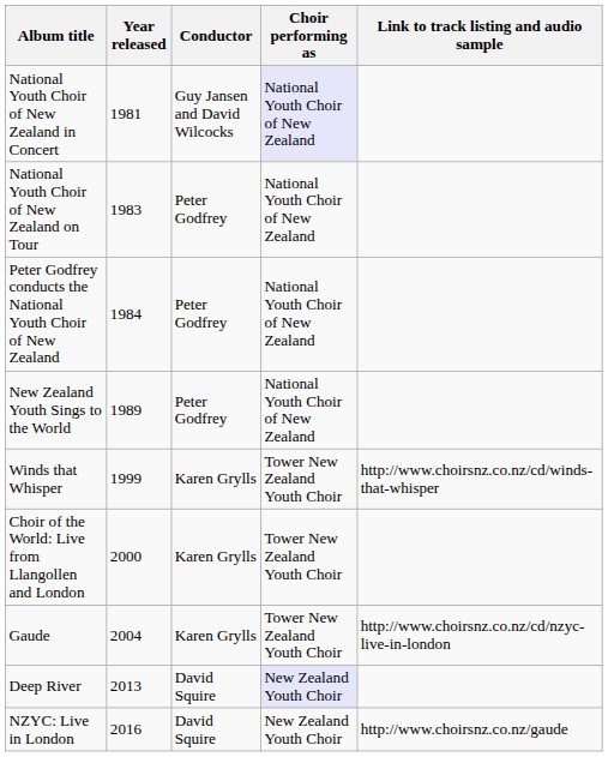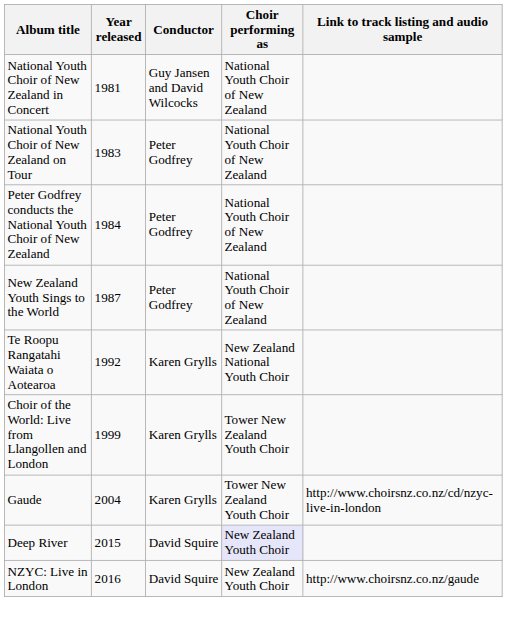 <table class="wikitable">
 <tr>
 <th>Album title</th>
 <th>Year released</th>
 <th>Conductor</th>
 <th>Choir performing as</th>
 <th>Link to track listing and audio sample</th>
 </tr>
 <tr>
 <td>National Youth Choir of New Zealand in Concert</td>
 <td>1981</td>
 <td>Guy Jansen and David Wilcocks</td>
-<td style="background: lavender;">National Youth Choir of New Zealand</td>
+<td>National Youth Choir of New Zealand</td>
 <td></td>
 </tr>
 <tr>
 <td>National Youth Choir of New Zealand on Tour</td>
 <td>1983</td>
 <td>Peter Godfrey</td>
 <td>National Youth Choir of New Zealand</td>
 <td></td>
 </tr>
 <tr>
 <td>Peter Godfrey conducts the National Youth Choir of New Zealand</td>
 <td>1984</td>
 <td>Peter Godfrey</td>
 <td>National Youth Choir of New Zealand</td>
 <td></td>
 </tr>
 <tr>
 <td>New Zealand Youth Sings to the World</td>
-<td>1989</td>
+<td>1987</td>
 <td>Peter Godfrey</td>
 <td>National Youth Choir of New Zealand</td>
 <td></td>
 </tr>
 <tr>
-<td>Winds that Whisper</td>
-<td>1999</td>
+<td>Te Roopu Rangatahi Waiata o Aotearoa</td>
+<td>1992</td>
 <td>Karen Grylls</td>
-<td>Tower New Zealand Youth Choir</td>
-<td>http://www.choirsnz.co.nz/cd/winds-that-whisper</td>
+<td>New Zealand National Youth Choir</td>
+<td></td>
 </tr>
 <tr>
 <td>Choir of the World: Live from Llangollen and London</td>
-<td>2000</td>
+<td>1999</td>
 <td>Karen Grylls</td>
 <td>Tower New Zealand Youth Choir</td>
 <td></td>
 </tr>
 <tr>
 <td>Gaude</td>
 <td>2004</td>
 <td>Karen Grylls</td>
 <td>Tower New Zealand Youth Choir</td>
 <td>http://www.choirsnz.co.nz/cd/nzyc-live-in-london</td>
 </tr>
 <tr>
 <td>Deep River</td>
-<td>2013</td>
+<td>2015</td>
 <td>David Squire</td>
 <td style="background: lavender;">New Zealand Youth Choir</td>
 <td></td>
 </tr>
 <tr>
 <td>NZYC: Live in London</td>
 <td>2016</td>
 <td>David Squire</td>
 <td>New Zealand Youth Choir</td>
 <td>http://www.choirsnz.co.nz/gaude</td>
 </tr>
 </table>
